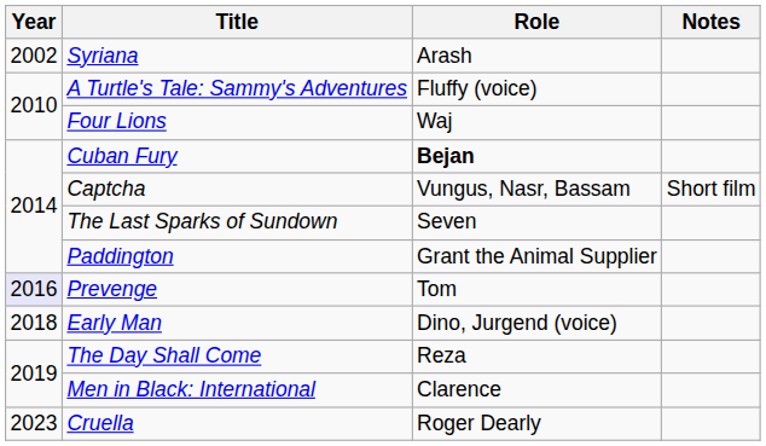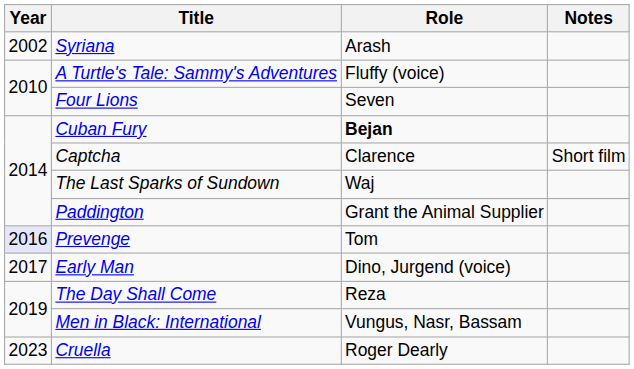 <table class="wikitable sortable">
 <tr>
 <th>Year</th>
 <th>Title</th>
 <th>Role</th>
 <th class="unsortable">Notes</th>
 </tr>
 <tr>
 <td>2002</td>
 <td><em><a href='#'>Syriana</a></em></td>
 <td>Arash</td>
 <td></td>
 </tr>
 <tr>
 <td rowspan=2>2010</td>
 <td><em><a href='#'>A Turtle's Tale: Sammy's Adventures</a></em></td>
 <td>Fluffy (voice)</td>
 <td></td>
 </tr>
 <tr>
 <td><em><a href='#'>Four Lions</a></em></td>
-<td>Waj</td>
+<td>Seven</td>
 <td></td>
 </tr>
 <tr>
 <td rowspan=4>2014</td>
 <td><em><a href='#'>Cuban Fury</a></em></td>
 <td><strong>Bejan</strong></td>
 <td></td>
 </tr>
 <tr>
 <td><em>Captcha</em></td>
-<td>Vungus, Nasr, Bassam</td>
+<td>Clarence</td>
 <td>Short film</td>
 </tr>
 <tr>
 <td><em>The Last Sparks of Sundown</em></td>
-<td>Seven</td>
+<td>Waj</td>
 <td></td>
 </tr>
 <tr>
 <td><em><a href='#'>Paddington</a></em></td>
 <td>Grant the Animal Supplier</td>
 <td></td>
 </tr>
 <tr>
 <td style="background: lavender;">2016</td>
 <td><em><a href='#'>Prevenge</a></em></td>
 <td>Tom</td>
 <td></td>
 </tr>
 <tr>
-<td>2018</td>
+<td>2017</td>
 <td><em><a href='#'>Early Man</a></em></td>
 <td>Dino, Jurgend (voice)</td>
 <td></td>
 </tr>
 <tr>
 <td rowspan="2">2019</td>
 <td><em><a href='#'>The Day Shall Come</a></em></td>
 <td>Reza</td>
 <td></td>
 </tr>
 <tr>
 <td><em><a href='#'>Men in Black: International</a></em></td>
-<td>Clarence</td>
+<td>Vungus, Nasr, Bassam</td>
 <td></td>
 </tr>
 <tr>
 <td>2023</td>
 <td><em><a href='#'>Cruella</a></em></td>
 <td>Roger Dearly</td>
 <td></td>
 </tr>
 </table>
